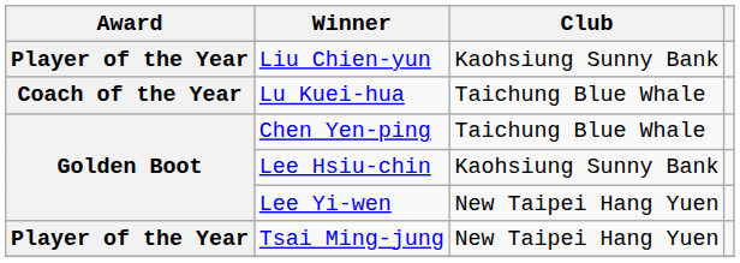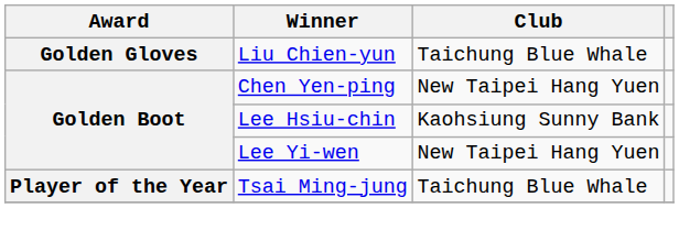 <table class="wikitable">
 <tr>
 <th>Award</th>
 <th>Winner</th>
 <th>Club</th>
 <th></th>
 </tr>
 <tr>
-<th>Player of the Year</th>
+<th>Golden Gloves</th>
 <td> <a href='#'>Liu Chien-yun</a></td>
-<td>Kaohsiung Sunny Bank</td>
-<td></td>
-</tr>
-<tr>
-<th>Coach of the Year</th>
-<td> <a href='#'>Lu Kuei-hua</a></td>
 <td>Taichung Blue Whale</td>
 <td></td>
 </tr>
 <tr>
 <th rowspan="3">Golden Boot</th>
 <td> <a href='#'>Chen Yen-ping</a></td>
-<td>Taichung Blue Whale</td>
+<td>New Taipei Hang Yuen</td>
 <td></td>
 </tr>
 <tr>
 <td> <a href='#'>Lee Hsiu-chin</a></td>
 <td>Kaohsiung Sunny Bank</td>
 <td></td>
 </tr>
 <tr>
 <td> <a href='#'>Lee Yi-wen</a></td>
 <td>New Taipei Hang Yuen</td>
 <td></td>
 </tr>
 <tr>
 <th>Player of the Year</th>
 <td> <a href='#'>Tsai Ming-jung</a></td>
-<td>New Taipei Hang Yuen</td>
+<td>Taichung Blue Whale</td>
 <td></td>
 </tr>
 <tr>
 </tr>
 </table>
